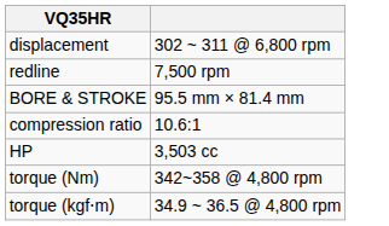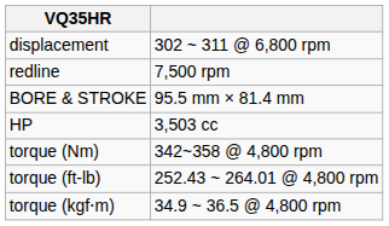 <table class="wikitable">
 <tr>
 <th>VQ35HR</th>
 <th></th>
 </tr>
 <tr>
 <td>displacement</td>
 <td>302 ~ 311 @ 6,800 rpm</td>
 </tr>
 <tr>
 <td>redline</td>
 <td>7,500 rpm</td>
 </tr>
 <tr>
 <td>BORE & STROKE</td>
 <td>95.5 mm × 81.4 mm</td>
 </tr>
 <tr>
-<td>compression ratio</td>
-<td>10.6:1</td>
-</tr>
-<tr>
 <td>HP</td>
 <td>3,503 cc</td>
 </tr>
 <tr>
 <td>torque (Nm)</td>
 <td>342~358 @ 4,800 rpm</td>
 </tr>
 <tr>
+<td>torque (ft-lb)</td>
+<td>252.43 ~ 264.01 @ 4,800 rpm</td>
+</tr>
+<tr>
 <td>torque (kgf⋅m)</td>
 <td>34.9 ~ 36.5 @ 4,800 rpm</td>
 </tr>
 </table>
